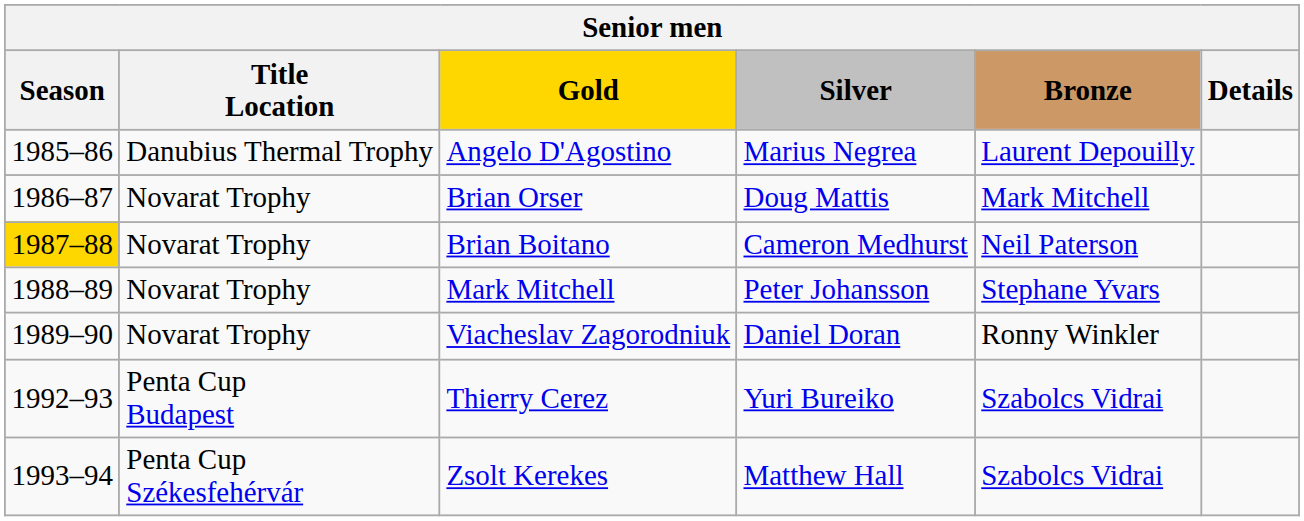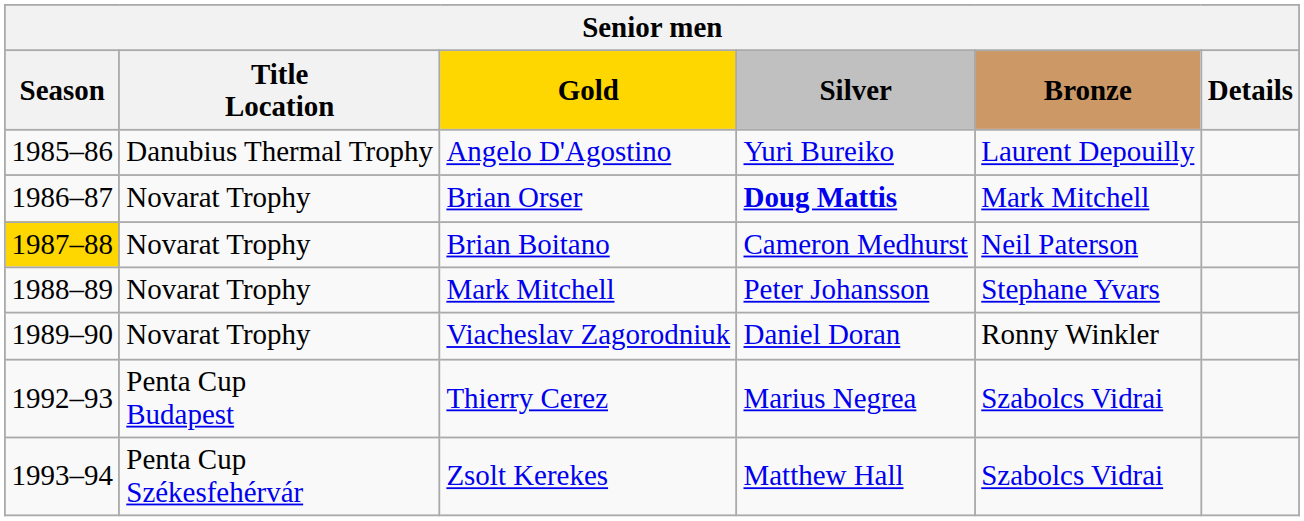 <table class="wikitable">
 <tr>
 <th colspan=6>Senior men</th>
 </tr>
 <tr>
 <th>Season</th>
 <th>Title <br>Location</th>
 <td align=center bgcolor=gold><strong>Gold</strong></td>
 <td align=center bgcolor=silver><strong>Silver</strong></td>
 <td align=center bgcolor=cc9966><strong>Bronze</strong></td>
 <th>Details</th>
 </tr>
 <tr>
 <td>1985–86</td>
 <td>Danubius Thermal Trophy</td>
 <td> <a href='#'>Angelo D'Agostino</a></td>
-<td> <a href='#'>Marius Negrea</a></td>
+<td> <a href='#'>Yuri Bureiko</a></td>
 <td> <a href='#'>Laurent Depouilly</a></td>
 <td></td>
 </tr>
 <tr>
 <td>1986–87</td>
 <td>Novarat Trophy</td>
 <td> <a href='#'>Brian Orser</a></td>
-<td> <a href='#'>Doug Mattis</a></td>
+<td><strong> <a href='#'>Doug Mattis</a></strong></td>
 <td> <a href='#'>Mark Mitchell</a></td>
 <td></td>
 </tr>
 <tr>
 <td style="background: gold;">1987–88</td>
 <td>Novarat Trophy</td>
 <td> <a href='#'>Brian Boitano</a></td>
 <td> <a href='#'>Cameron Medhurst</a></td>
 <td> <a href='#'>Neil Paterson</a></td>
 <td></td>
 </tr>
 <tr>
 <td>1988–89</td>
 <td>Novarat Trophy</td>
 <td> <a href='#'>Mark Mitchell</a></td>
 <td> <a href='#'>Peter Johansson</a></td>
 <td> <a href='#'>Stephane Yvars</a></td>
 <td></td>
 </tr>
 <tr>
 <td>1989–90</td>
 <td>Novarat Trophy</td>
 <td> <a href='#'>Viacheslav Zagorodniuk</a></td>
 <td> <a href='#'>Daniel Doran</a></td>
 <td> Ronny Winkler</td>
 <td></td>
 </tr>
 <tr>
 <td>1992–93</td>
 <td>Penta Cup <br><a href='#'>Budapest</a></td>
 <td> <a href='#'>Thierry Cerez</a></td>
-<td> <a href='#'>Yuri Bureiko</a></td>
+<td> <a href='#'>Marius Negrea</a></td>
 <td> <a href='#'>Szabolcs Vidrai</a></td>
 <td></td>
 </tr>
 <tr>
 <td>1993–94</td>
 <td>Penta Cup <br><a href='#'>Székesfehérvár</a></td>
 <td> <a href='#'>Zsolt Kerekes</a></td>
 <td> <a href='#'>Matthew Hall</a></td>
 <td> <a href='#'>Szabolcs Vidrai</a></td>
 <td></td>
 </tr>
 </table>
